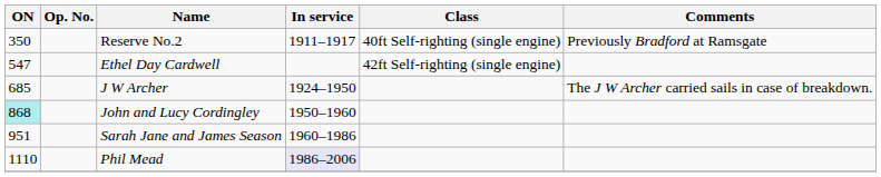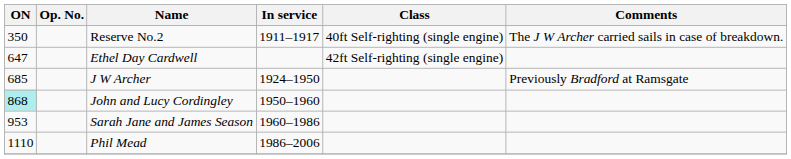 <table class="wikitable">
 <tr>
 <th>ON</th>
 <th>Op. No.</th>
 <th>Name</th>
 <th>In service </th>
 <th>Class</th>
 <th>Comments</th>
 </tr>
 <tr>
 <td>350</td>
 <td></td>
 <td>Reserve No.2</td>
 <td>1911–1917</td>
 <td>40ft Self-righting (single engine)</td>
-<td>Previously <em>Bradford</em> at Ramsgate</td>
+<td>The <em>J W Archer</em> carried sails in case of breakdown.</td>
 </tr>
 <tr>
-<td>547</td>
+<td>647</td>
 <td></td>
 <td><em>Ethel Day Cardwell</em></td>
 <td></td>
 <td>42ft Self-righting (single engine)</td>
 <td></td>
 </tr>
 <tr>
 <td>685</td>
 <td></td>
 <td><em>J W Archer</em></td>
 <td>1924–1950</td>
 <td></td>
-<td>The <em>J W Archer</em> carried sails in case of breakdown.</td>
+<td>Previously <em>Bradford</em> at Ramsgate</td>
 </tr>
 <tr>
 <td style="background: paleturquoise;">868</td>
 <td></td>
 <td><em>John and Lucy Cordingley</em></td>
 <td>1950–1960</td>
 <td></td>
 <td></td>
 </tr>
 <tr>
-<td>951</td>
+<td>953</td>
 <td></td>
 <td><em>Sarah Jane and James Season</em></td>
 <td>1960–1986</td>
 <td></td>
 <td></td>
 </tr>
 <tr>
 <td>1110</td>
 <td></td>
 <td><em>Phil Mead</em></td>
-<td style="background: lavender;">1986–2006</td>
+<td>1986–2006</td>
 <td></td>
 <td></td>
 </tr>
 <tr>
 </tr>
 </table>
